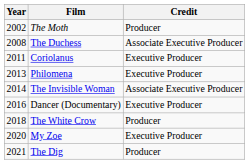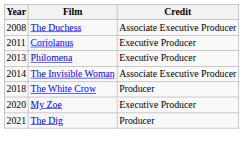 <table class="wikitable">
 <tr>
 <th>Year</th>
 <th>Film</th>
 <th>Credit</th>
-</tr>
-<tr>
-<td>2002</td>
-<td><em>The Moth</em></td>
-<td>Producer</td>
 </tr>
 <tr>
 <td>2008</td>
 <td><a href='#'>The Duchess</a></td>
 <td>Associate Executive Producer</td>
 </tr>
 <tr>
 <td>2011</td>
 <td><a href='#'>Coriolanus</a></td>
 <td>Executive Producer</td>
 </tr>
 <tr>
 <td>2013</td>
 <td><a href='#'>Philomena</a></td>
 <td>Executive Producer</td>
 </tr>
 <tr>
 <td>2014</td>
 <td><a href='#'>The Invisible Woman</a></td>
 <td>Associate Executive Producer</td>
 </tr>
 <tr>
-<td>2016</td>
-<td>Dancer (Documentary)</td>
-<td>Executive Producer</td>
-</tr>
-<tr>
 <td>2018</td>
 <td><a href='#'>The White Crow</a></td>
 <td>Producer</td>
 </tr>
 <tr>
 <td>2020</td>
 <td><a href='#'>My Zoe</a></td>
 <td>Executive Producer</td>
 </tr>
 <tr>
 <td>2021</td>
 <td><a href='#'>The Dig</a></td>
 <td>Producer</td>
 </tr>
 </table>
